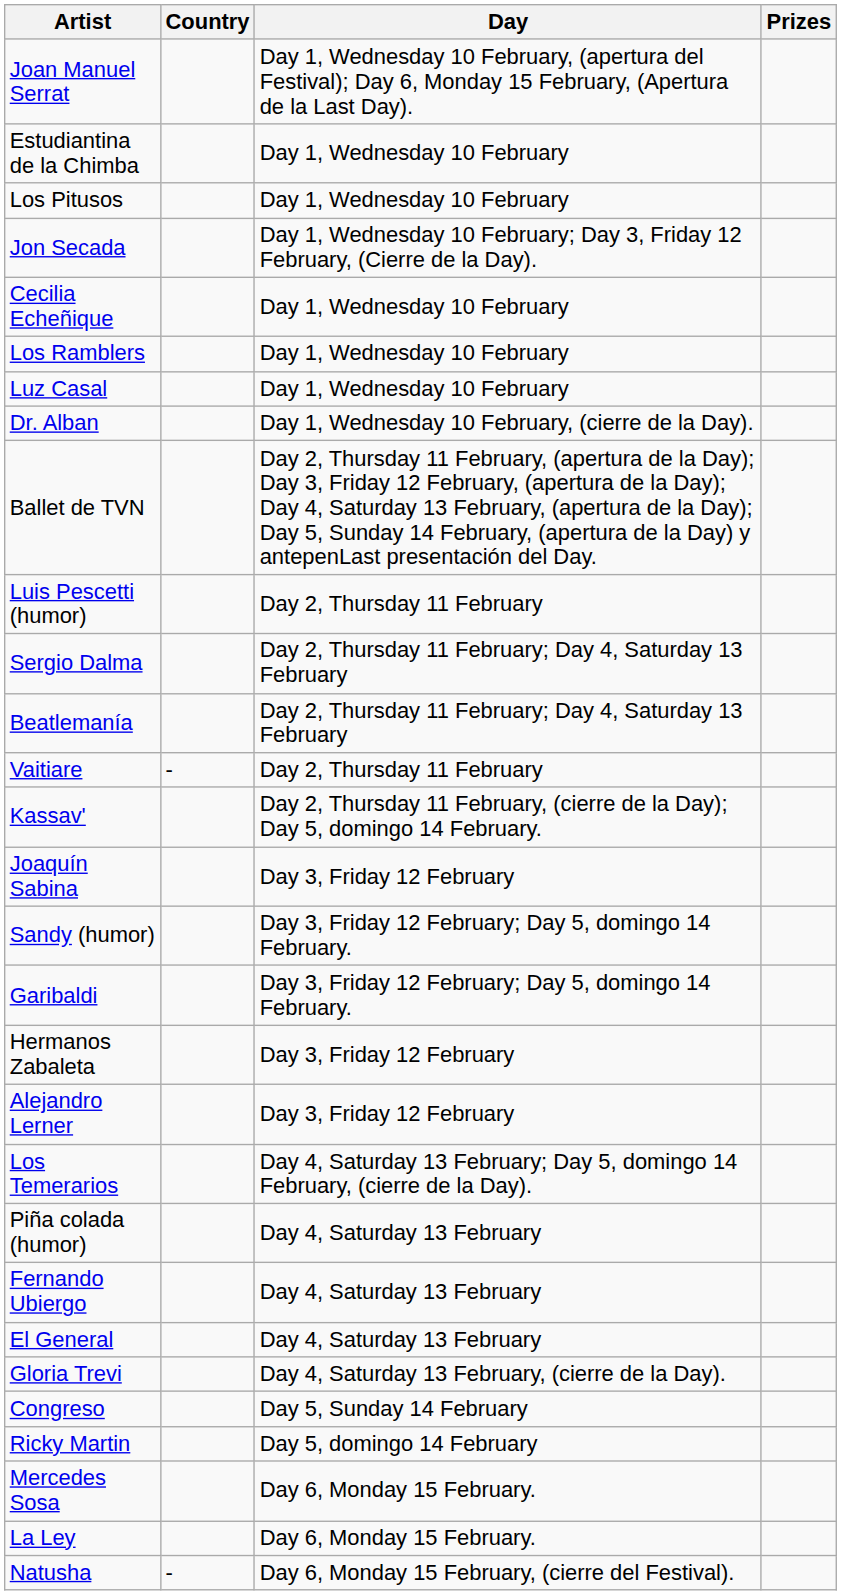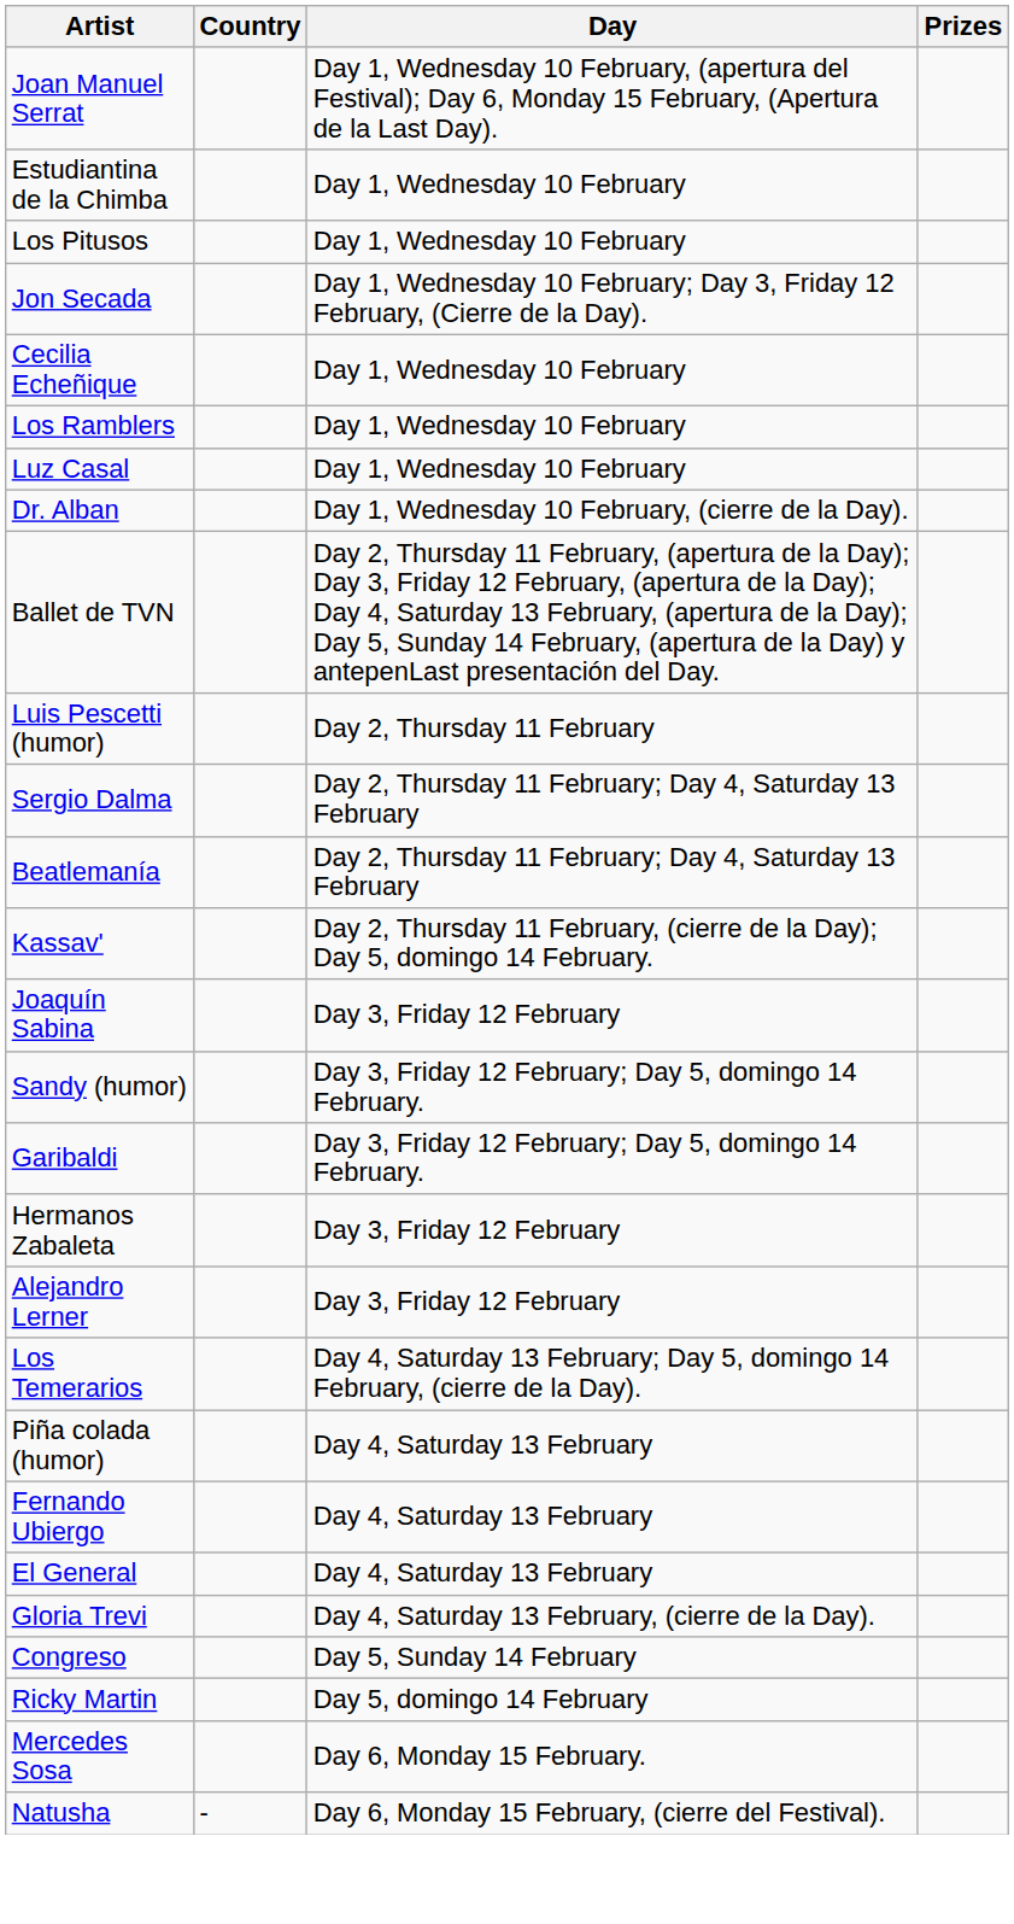 <table class="wikitable">
 <tr>
 <th>Artist</th>
 <th>Country</th>
 <th>Day</th>
 <th>Prizes</th>
 </tr>
 <tr>
 <td><a href='#'>Joan Manuel Serrat</a></td>
 <td></td>
 <td>Day 1, Wednesday 10 February, (apertura del Festival); Day 6, Monday 15 February, (Apertura de la Last Day).</td>
 <td></td>
 </tr>
 <tr>
 <td>Estudiantina de la Chimba</td>
 <td></td>
 <td>Day 1, Wednesday 10 February</td>
 <td></td>
 </tr>
 <tr>
 <td>Los Pitusos</td>
 <td></td>
 <td>Day 1, Wednesday 10 February</td>
 <td></td>
 </tr>
 <tr>
 <td><a href='#'>Jon Secada</a></td>
 <td></td>
 <td>Day 1, Wednesday 10 February; Day 3, Friday 12 February, (Cierre de la Day).</td>
 <td></td>
 </tr>
 <tr>
 <td><a href='#'>Cecilia Echeñique</a></td>
 <td></td>
 <td>Day 1, Wednesday 10 February</td>
 <td></td>
 </tr>
 <tr>
 <td><a href='#'>Los Ramblers</a></td>
 <td></td>
 <td>Day 1, Wednesday 10 February</td>
 <td></td>
 </tr>
 <tr>
 <td><a href='#'>Luz Casal</a></td>
 <td></td>
 <td>Day 1, Wednesday 10 February</td>
 <td></td>
 </tr>
 <tr>
 <td><a href='#'>Dr. Alban</a></td>
 <td></td>
 <td>Day 1, Wednesday 10 February, (cierre de la Day).</td>
 <td></td>
 </tr>
 <tr>
 <td>Ballet de TVN</td>
 <td></td>
 <td>Day 2, Thursday 11 February, (apertura de la Day); Day 3, Friday 12 February, (apertura de la Day); Day 4, Saturday 13 February, (apertura de la Day); Day 5, Sunday 14 February, (apertura de la Day) y antepenLast presentación del Day.</td>
 <td></td>
 </tr>
 <tr>
 <td><a href='#'>Luis Pescetti</a> (humor)</td>
 <td></td>
 <td>Day 2, Thursday 11 February</td>
 <td></td>
 </tr>
 <tr>
 <td><a href='#'>Sergio Dalma</a></td>
 <td></td>
 <td>Day 2, Thursday 11 February; Day 4, Saturday 13 February</td>
 <td></td>
 </tr>
 <tr>
 <td><a href='#'>Beatlemanía</a></td>
 <td></td>
 <td>Day 2, Thursday 11 February; Day 4, Saturday 13 February</td>
-<td></td>
-</tr>
-<tr>
-<td><a href='#'>Vaitiare</a></td>
-<td>-</td>
-<td>Day 2, Thursday 11 February</td>
 <td></td>
 </tr>
 <tr>
 <td><a href='#'>Kassav'</a></td>
 <td></td>
 <td>Day 2, Thursday 11 February, (cierre de la Day); Day 5, domingo 14 February.</td>
 <td></td>
 </tr>
 <tr>
 <td><a href='#'>Joaquín Sabina</a></td>
 <td></td>
 <td>Day 3, Friday 12 February</td>
 <td></td>
 </tr>
 <tr>
 <td><a href='#'>Sandy</a> (humor)</td>
 <td></td>
 <td>Day 3, Friday 12 February; Day 5, domingo 14 February.</td>
 <td></td>
 </tr>
 <tr>
 <td><a href='#'>Garibaldi</a></td>
 <td></td>
 <td>Day 3, Friday 12 February; Day 5, domingo 14 February.</td>
 <td></td>
 </tr>
 <tr>
 <td>Hermanos Zabaleta</td>
 <td></td>
 <td>Day 3, Friday 12 February</td>
 <td></td>
 </tr>
 <tr>
 <td><a href='#'>Alejandro Lerner</a></td>
 <td></td>
 <td>Day 3, Friday 12 February</td>
 <td></td>
 </tr>
 <tr>
 <td><a href='#'>Los Temerarios</a></td>
 <td></td>
 <td>Day 4, Saturday 13 February; Day 5, domingo 14 February, (cierre de la Day).</td>
 <td></td>
 </tr>
 <tr>
 <td>Piña colada (humor)</td>
 <td></td>
 <td>Day 4, Saturday 13 February</td>
 <td></td>
 </tr>
 <tr>
 <td><a href='#'>Fernando Ubiergo</a></td>
 <td></td>
 <td>Day 4, Saturday 13 February</td>
 <td></td>
 </tr>
 <tr>
 <td><a href='#'>El General</a></td>
 <td></td>
 <td>Day 4, Saturday 13 February</td>
 <td></td>
 </tr>
 <tr>
 <td><a href='#'>Gloria Trevi</a></td>
 <td></td>
 <td>Day 4, Saturday 13 February, (cierre de la Day).</td>
 <td></td>
 </tr>
 <tr>
 <td><a href='#'>Congreso</a></td>
 <td></td>
 <td>Day 5, Sunday 14 February</td>
 <td></td>
 </tr>
 <tr>
 <td><a href='#'>Ricky Martin</a></td>
 <td></td>
 <td>Day 5, domingo 14 February</td>
 <td></td>
 </tr>
 <tr>
 <td><a href='#'>Mercedes Sosa</a></td>
 <td></td>
 <td>Day 6, Monday 15 February.</td>
 <td></td>
 </tr>
 <tr>
-<td><a href='#'>La Ley</a></td>
-<td></td>
-<td>Day 6, Monday 15 February.</td>
-<td></td>
-</tr>
-<tr>
 <td><a href='#'>Natusha</a></td>
 <td>-</td>
 <td>Day 6, Monday 15 February, (cierre del Festival).</td>
 <td></td>
 </tr>
 </table>
